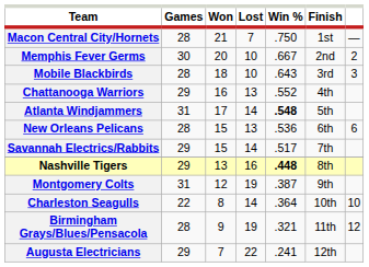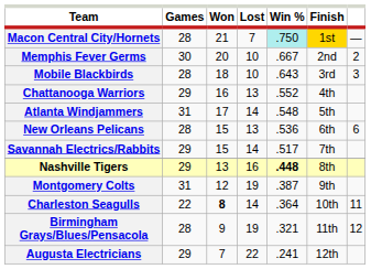 <table class="wikitable sortable plainrowheaders" style="text-align:center;">
 <tr>
 <th scope="col" width="210px" style="background-color:#ffffff; border-top:#d5d8cd 5px solid; border-bottom:#c41c1c 5px solid">Team</th>
 <th scope="col" style="background-color:#ffffff; border-top:#d5d8cd 5px solid; border-bottom:#c41c1c 5px solid">Games</th>
 <th scope="col" style="background-color:#ffffff; border-top:#d5d8cd 5px solid; border-bottom:#c41c1c 5px solid">Won</th>
 <th scope="col" style="background-color:#ffffff; border-top:#d5d8cd 5px solid; border-bottom:#c41c1c 5px solid">Lost</th>
 <th scope="col" style="background-color:#ffffff; border-top:#d5d8cd 5px solid; border-bottom:#c41c1c 5px solid">Win %</th>
 <th scope="col" style="background-color:#ffffff; border-top:#d5d8cd 5px solid; border-bottom:#c41c1c 5px solid">Finish</th>
 <th scope="col" style="background-color:#ffffff; border-top:#d5d8cd 5px solid; border-bottom:#c41c1c 5px solid"></th>
 </tr>
 <tr>
 <th scope="row" style="text-align:center"><a href='#'>Macon Central City/Hornets</a></th>
 <td>28</td>
 <td>21</td>
 <td>7</td>
-<td>.750</td>
-<td>1st</td>
+<td style="background: paleturquoise;">.750</td>
+<td style="background: gold;">1st</td>
 <td>—</td>
 </tr>
 <tr>
 <th scope="row" style="text-align:center"><a href='#'>Memphis Fever Germs</a></th>
 <td>30</td>
 <td>20</td>
 <td>10</td>
 <td>.667</td>
 <td>2nd</td>
 <td>2</td>
 </tr>
 <tr>
 <th scope="row" style="text-align:center"><a href='#'>Mobile Blackbirds</a></th>
 <td>28</td>
 <td>18</td>
 <td>10</td>
 <td>.643</td>
 <td>3rd</td>
 <td>3</td>
 </tr>
 <tr>
 <th scope="row" style="text-align:center"><a href='#'>Chattanooga Warriors</a></th>
 <td>29</td>
 <td>16</td>
 <td>13</td>
 <td>.552</td>
 <td>4th</td>
 <td></td>
 </tr>
 <tr>
 <th scope="row" style="text-align:center"><a href='#'>Atlanta Windjammers</a></th>
 <td>31</td>
 <td>17</td>
 <td>14</td>
-<td><strong>.548</strong></td>
+<td>.548</td>
 <td>5th</td>
 <td></td>
 </tr>
 <tr>
 <th scope="row" style="text-align:center"><a href='#'>New Orleans Pelicans</a></th>
 <td>28</td>
 <td>15</td>
 <td>13</td>
 <td>.536</td>
 <td>6th</td>
 <td>6</td>
 </tr>
 <tr>
 <th scope="row" style="text-align:center"><a href='#'>Savannah Electrics/Rabbits</a></th>
 <td>29</td>
 <td>15</td>
 <td>14</td>
 <td>.517</td>
 <td>7th</td>
 <td></td>
 </tr>
 <tr>
 </tr>
 <tr style="background-color:#FFFFBB">
 <th scope="row" style="text-align:center; background:#FFFFBB">Nashville Tigers</th>
 <td>29</td>
 <td>13</td>
 <td>16</td>
 <td><strong>.448</strong></td>
 <td>8th</td>
 <td></td>
 </tr>
 <tr>
 <th scope="row" style="text-align:center"><a href='#'>Montgomery Colts</a></th>
 <td>31</td>
 <td>12</td>
 <td>19</td>
 <td>.387</td>
 <td>9th</td>
 <td></td>
 </tr>
 <tr>
 <th scope="row" style="text-align:center"><a href='#'>Charleston Seagulls</a></th>
 <td>22</td>
-<td>8</td>
+<td><strong>8</strong></td>
 <td>14</td>
 <td>.364</td>
 <td>10th</td>
-<td>10</td>
+<td>11</td>
 </tr>
 <tr>
 <th scope="row" style="text-align:center"><a href='#'>Birmingham Grays/Blues/Pensacola</a></th>
 <td>28</td>
 <td>9</td>
 <td>19</td>
 <td>.321</td>
 <td>11th</td>
 <td>12</td>
 </tr>
 <tr>
 <th scope="row" style="text-align:center"><a href='#'>Augusta Electricians</a></th>
 <td>29</td>
 <td>7</td>
 <td>22</td>
 <td>.241</td>
 <td>12th</td>
 <td></td>
 </tr>
 </table>
